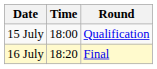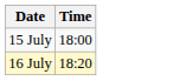 <table class="wikitable">
 <tr>
 <th>Date</th>
 <th>Time</th>
-<th>Round</th>
 </tr>
 <tr>
 <td>15 July</td>
 <td>18:00</td>
-<td><a href='#'>Qualification</a></td>
 </tr>
 <tr style=background:lemonchiffon>
 <td>16 July</td>
 <td>18:20</td>
-<td><a href='#'>Final</a></td>
 </tr>
 </table>
